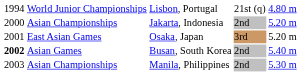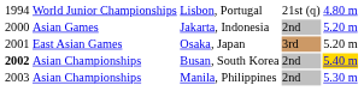 <table>
 <tr>
 <td>1994</td>
 <td><a href='#'>World Junior Championships</a></td>
 <td><a href='#'>Lisbon</a>, Portugal</td>
 <td>21st (q)</td>
 <td><a href='#'>4.80 m</a></td>
 </tr>
 <tr>
 <td>2000</td>
-<td><a href='#'>Asian Championships</a></td>
+<td><a href='#'>Asian Games</a></td>
 <td><a href='#'>Jakarta</a>, Indonesia</td>
 <td bgcolor="silver">2nd</td>
 <td><a href='#'>5.20 m</a></td>
 </tr>
 <tr>
 <td>2001</td>
 <td><a href='#'>East Asian Games</a></td>
 <td><a href='#'>Osaka</a>, Japan</td>
 <td bgcolor="cc9966">3rd</td>
 <td>5.20 m</td>
 </tr>
 <tr>
 <td><strong>2002</strong></td>
-<td><a href='#'>Asian Games</a></td>
+<td><a href='#'>Asian Championships</a></td>
 <td><a href='#'>Busan</a>, South Korea</td>
 <td bgcolor="silver">2nd</td>
-<td><a href='#'>5.40 m</a></td>
+<td style="background: gold;"><a href='#'>5.40 m</a></td>
 </tr>
 <tr>
 <td>2003</td>
 <td><a href='#'>Asian Championships</a></td>
 <td><a href='#'>Manila</a>, Philippines</td>
 <td bgcolor="silver">2nd</td>
 <td><a href='#'>5.30 m</a></td>
 </tr>
 </table>
